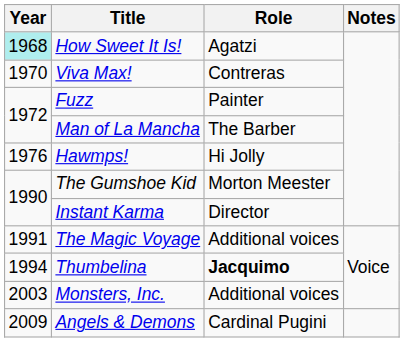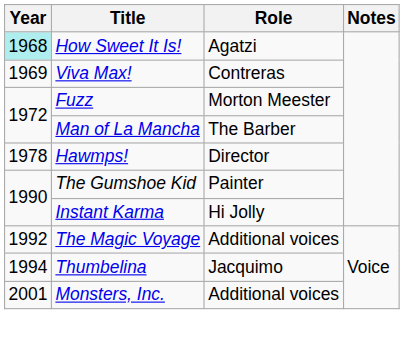 <table class="wikitable sortable">
 <tr>
 <th>Year</th>
 <th>Title</th>
 <th>Role</th>
 <th>Notes</th>
 </tr>
 <tr>
 <td style="background: paleturquoise;">1968</td>
 <td><em><a href='#'>How Sweet It Is!</a></em></td>
 <td>Agatzi</td>
 <td rowspan="7"></td>
 </tr>
 <tr>
-<td>1970</td>
+<td>1969</td>
 <td><em><a href='#'>Viva Max!</a></em></td>
 <td>Contreras</td>
 </tr>
 <tr>
 <td rowspan="2">1972</td>
 <td><a href='#'><em>Fuzz</em></a></td>
-<td>Painter</td>
+<td>Morton Meester</td>
 </tr>
 <tr>
 <td><a href='#'><em>Man of La Mancha</em></a></td>
 <td>The Barber</td>
 </tr>
 <tr>
-<td>1976</td>
+<td>1978</td>
 <td><em><a href='#'>Hawmps!</a></em></td>
-<td>Hi Jolly</td>
+<td>Director</td>
 </tr>
 <tr>
 <td rowspan="2">1990</td>
 <td><em>The Gumshoe Kid</em></td>
-<td>Morton Meester</td>
+<td>Painter</td>
 </tr>
 <tr>
 <td><a href='#'><em>Instant Karma</em></a></td>
-<td>Director</td>
+<td>Hi Jolly</td>
 </tr>
 <tr>
-<td>1991</td>
+<td>1992</td>
 <td><em><a href='#'>The Magic Voyage</a></em></td>
 <td>Additional voices</td>
 <td rowspan="3">Voice</td>
 </tr>
 <tr>
 <td>1994</td>
 <td><a href='#'><em>Thumbelina</em></a></td>
-<td><strong>Jacquimo</strong></td>
+<td>Jacquimo</td>
 </tr>
 <tr>
-<td>2003</td>
+<td>2001</td>
 <td><em><a href='#'>Monsters, Inc.</a></em></td>
 <td>Additional voices</td>
 </tr>
-<tr>
-<td>2009</td>
-<td><a href='#'><em>Angels & Demons</em></a></td>
-<td>Cardinal Pugini</td>
-<td></td>
-</tr>
 </table>
